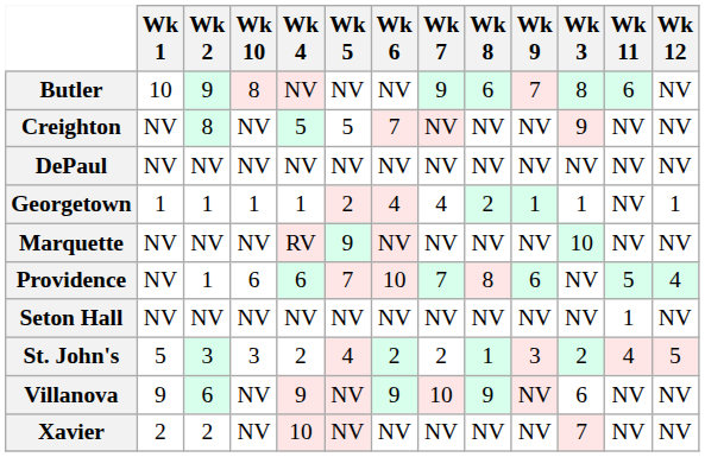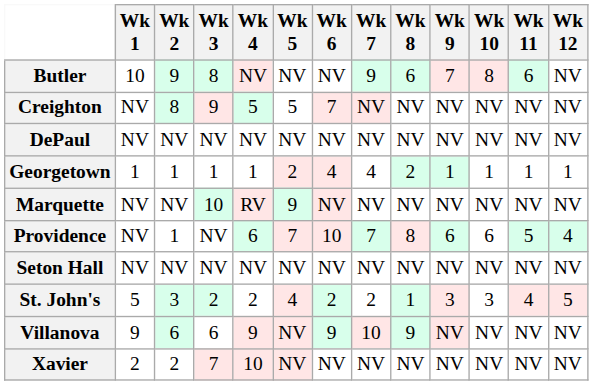 <table class="wikitable" style="white-space:nowrap;font-size:90%;text-align:center;">
 <tr>
 <th style="background:white; border-top-style:hidden; border-left-style:hidden;"> </th>
 <th>Wk<br> 1</th>
 <th>Wk<br>2</th>
-<th>Wk<br>10</th>
+<th>Wk<br>3</th>
 <th>Wk<br>4</th>
 <th>Wk<br>5</th>
 <th>Wk<br>6</th>
 <th>Wk<br>7</th>
 <th>Wk<br>8</th>
 <th>Wk<br>9</th>
-<th>Wk<br>3</th>
+<th>Wk<br>10</th>
 <th>Wk<br>11</th>
 <th>Wk<br>12</th>
 </tr>
 <tr>
 <th style=>Butler</th>
 <td style="background:#FFF;">10</td>
 <td style="background:#d8ffeb;">9</td>
-<td style="background:#ffe6e6;">8</td>
+<td style="background:#d8ffeb;">8</td>
 <td style="background:#ffe6e6;">NV</td>
 <td style="background:#FFF;">NV</td>
 <td style="background:#FFF;">NV</td>
 <td style="background:#d8ffeb;">9</td>
 <td style="background:#d8ffeb;">6</td>
 <td style="background:#ffe6e6;">7</td>
-<td style="background:#d8ffeb;">8</td>
+<td style="background:#ffe6e6;">8</td>
 <td style="background:#d8ffeb;">6</td>
 <td style="background:#FFF;">NV</td>
 </tr>
 <tr>
 <th style=>Creighton</th>
 <td style="background:#FFF;">NV</td>
 <td style="background:#d8ffeb;">8</td>
-<td style="background:#FFF;">NV</td>
+<td style="background:#ffe6e6;">9</td>
 <td style="background:#d8ffeb;">5</td>
 <td style="background:#FFF;">5</td>
 <td style="background:#ffe6e6;">7</td>
 <td style="background:#ffe6e6;">NV</td>
 <td style="background:#FFF;">NV</td>
 <td style="background:#FFF;">NV</td>
-<td style="background:#ffe6e6;">9</td>
+<td style="background:#FFF;">NV</td>
 <td style="background:#FFF;">NV</td>
 <td style="background:#FFF;">NV</td>
 </tr>
 <tr>
 <th style=>DePaul</th>
 <td style="background:#FFF;">NV</td>
 <td style="background:#FFF;">NV</td>
 <td style="background:#FFF;">NV</td>
 <td style="background:#FFF;">NV</td>
 <td style="background:#FFF;">NV</td>
 <td style="background:#FFF;">NV</td>
 <td style="background:#FFF;">NV</td>
 <td style="background:#FFF;">NV</td>
 <td style="background:#FFF;">NV</td>
 <td style="background:#FFF;">NV</td>
 <td style="background:#FFF;">NV</td>
 <td style="background:#FFF;">NV</td>
 </tr>
 <tr>
 <th style=>Georgetown</th>
 <td style="background:#FFF;">1</td>
 <td style="background:#FFF;">1</td>
 <td style="background:#FFF;">1</td>
 <td style="background:#FFF;">1</td>
 <td style="background:#ffe6e6;">2</td>
 <td style="background:#ffe6e6;">4</td>
 <td style="background:#FFF;">4</td>
 <td style="background:#d8ffeb;">2</td>
 <td style="background:#d8ffeb;">1</td>
 <td style="background:#FFF;">1</td>
-<td style="background:#FFF;">NV</td>
+<td style="background:#FFF;">1</td>
 <td style="background:#FFF;">1</td>
 </tr>
 <tr>
 <th style=>Marquette</th>
 <td style="background:#FFF;">NV</td>
 <td style="background:#FFF;">NV</td>
-<td style="background:#FFF;">NV</td>
+<td style="background:#d8ffeb;">10</td>
 <td style="background:#ffe6e6;">RV</td>
 <td style="background:#d8ffeb;">9</td>
 <td style="background:#ffe6e6;">NV</td>
 <td style="background:#FFF;">NV</td>
 <td style="background:#FFF;">NV</td>
 <td style="background:#FFF;">NV</td>
-<td style="background:#d8ffeb;">10</td>
+<td style="background:#FFF;">NV</td>
 <td style="background:#FFF;">NV</td>
 <td style="background:#FFF;">NV</td>
 </tr>
 <tr>
 <th style=>Providence</th>
 <td style="background:#FFF;">NV</td>
 <td style="background:#FFF;">1</td>
-<td style="background:#FFF;">6</td>
+<td style="background:#FFF;">NV</td>
 <td style="background:#d8ffeb;">6</td>
 <td style="background:#ffe6e6;">7</td>
 <td style="background:#ffe6e6;">10</td>
 <td style="background:#d8ffeb;">7</td>
 <td style="background:#ffe6e6;">8</td>
 <td style="background:#d8ffeb;">6</td>
-<td style="background:#FFF;">NV</td>
+<td style="background:#FFF;">6</td>
 <td style="background:#d8ffeb;">5</td>
 <td style="background:#d8ffeb;">4</td>
 </tr>
 <tr>
 <th style=>Seton Hall</th>
 <td style="background:#FFF;">NV</td>
 <td style="background:#FFF;">NV</td>
 <td style="background:#FFF;">NV</td>
 <td style="background:#FFF;">NV</td>
 <td style="background:#FFF;">NV</td>
 <td style="background:#FFF;">NV</td>
 <td style="background:#FFF;">NV</td>
 <td style="background:#FFF;">NV</td>
 <td style="background:#FFF;">NV</td>
 <td style="background:#FFF;">NV</td>
-<td style="background:#FFF;">1</td>
+<td style="background:#FFF;">NV</td>
 <td style="background:#FFF;">NV</td>
 </tr>
 <tr>
 <th style=>St. John's</th>
 <td style="background:#FFF;">5</td>
 <td style="background:#d8ffeb;">3</td>
-<td style="background:#FFF;">3</td>
+<td style="background:#d8ffeb;">2</td>
 <td style="background:#FFF;">2</td>
 <td style="background:#ffe6e6;">4</td>
 <td style="background:#d8ffeb;">2</td>
 <td style="background:#FFF;">2</td>
 <td style="background:#d8ffeb;">1</td>
 <td style="background:#ffe6e6;">3</td>
-<td style="background:#d8ffeb;">2</td>
+<td style="background:#FFF;">3</td>
 <td style="background:#ffe6e6;">4</td>
 <td style="background:#ffe6e6;">5</td>
 </tr>
 <tr>
 <th style=>Villanova</th>
 <td style="background:#FFF;">9</td>
 <td style="background:#d8ffeb;">6</td>
-<td style="background:#FFF;">NV</td>
+<td style="background:#FFF;">6</td>
 <td style="background:#ffe6e6;">9</td>
 <td style="background:#ffe6e6;">NV</td>
 <td style="background:#d8ffeb;">9</td>
 <td style="background:#ffe6e6;">10</td>
 <td style="background:#d8ffeb;">9</td>
 <td style="background:#ffe6e6;">NV</td>
-<td style="background:#FFF;">6</td>
+<td style="background:#FFF;">NV</td>
 <td style="background:#FFF;">NV</td>
 <td style="background:#FFF;">NV</td>
 </tr>
 <tr>
 <th style=>Xavier</th>
 <td style="background:#FFF;">2</td>
 <td style="background:#FFF;">2</td>
-<td style="background:#FFF;">NV</td>
+<td style="background:#ffe6e6;">7</td>
 <td style="background:#ffe6e6;">10</td>
 <td style="background:#ffe6e6;">NV</td>
 <td style="background:#FFF;">NV</td>
 <td style="background:#FFF;">NV</td>
 <td style="background:#FFF;">NV</td>
 <td style="background:#FFF;">NV</td>
-<td style="background:#ffe6e6;">7</td>
+<td style="background:#FFF;">NV</td>
 <td style="background:#FFF;">NV</td>
 <td style="background:#FFF;">NV</td>
 </tr>
 </table>
